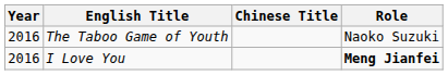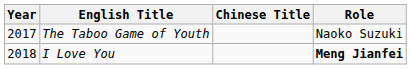 <table class="wikitable">
 <tr>
 <th>Year</th>
 <th>English Title</th>
 <th>Chinese Title</th>
 <th>Role</th>
 </tr>
 <tr>
-<td>2016</td>
+<td>2017</td>
 <td><em>The Taboo Game of Youth</em></td>
 <td></td>
 <td>Naoko Suzuki</td>
 </tr>
 <tr>
-<td>2016</td>
+<td>2018</td>
 <td><em>I Love You</em></td>
 <td></td>
 <td><strong>Meng Jianfei</strong></td>
 </tr>
 </table>
